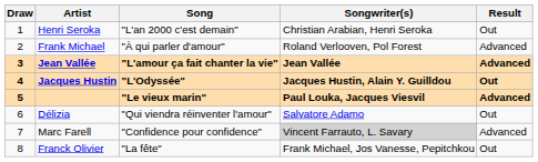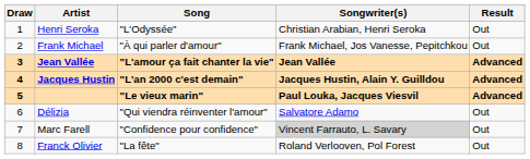 <table class="sortable wikitable" style="margin: 1em auto 1em auto; text-align:left">
 <tr bgcolor="#CCCCCC">
 <th>Draw</th>
 <th>Artist</th>
 <th>Song</th>
 <th>Songwriter(s)</th>
 <th>Result</th>
 </tr>
 <tr>
 <td align="center">1</td>
 <td><a href='#'>Henri Seroka</a></td>
-<td>"L'an 2000 c'est demain"</td>
+<td>"L'Odyssée"</td>
 <td>Christian Arabian, Henri Seroka</td>
 <td>Out</td>
 </tr>
 <tr>
 <td align="center">2</td>
 <td><a href='#'>Frank Michael</a></td>
 <td>"À qui parler d'amour"</td>
-<td>Roland Verlooven, Pol Forest</td>
-<td>Advanced</td>
+<td>Frank Michael, Jos Vanesse, Pepitchkou</td>
+<td>Out</td>
 </tr>
 <tr style="font-weight:bold; background:navajowhite;">
 <td align="center">3</td>
 <td><a href='#'>Jean Vallée</a></td>
 <td>"L'amour ça fait chanter la vie"</td>
 <td>Jean Vallée</td>
 <td>Advanced</td>
 </tr>
 <tr style="font-weight:bold; background:navajowhite;">
 <td align="center">4</td>
 <td><a href='#'>Jacques Hustin</a></td>
-<td>"L'Odyssée"</td>
+<td>"L'an 2000 c'est demain"</td>
 <td>Jacques Hustin, Alain Y. Guilldou</td>
-<td>Out</td>
+<td>Advanced</td>
 </tr>
 <tr style="font-weight:bold; background:navajowhite;">
 <td align="center">5</td>
 <td></td>
 <td>"Le vieux marin"</td>
 <td>Paul Louka, Jacques Viesvil</td>
 <td>Advanced</td>
 </tr>
 <tr>
 <td align="center">6</td>
 <td><a href='#'>Délizia</a></td>
 <td>"Qui viendra réinventer l'amour"</td>
 <td><a href='#'>Salvatore Adamo</a></td>
 <td>Out</td>
 </tr>
 <tr>
 <td align="center">7</td>
 <td>Marc Farell</td>
 <td>"Confidence pour confidence"</td>
 <td style="background: lightgrey;">Vincent Farrauto, L. Savary</td>
-<td>Advanced</td>
+<td>Out</td>
 </tr>
 <tr>
 <td align="center">8</td>
 <td><a href='#'>Franck Olivier</a></td>
 <td>"La fête"</td>
-<td>Frank Michael, Jos Vanesse, Pepitchkou</td>
+<td>Roland Verlooven, Pol Forest</td>
 <td>Out</td>
 </tr>
 </table>
